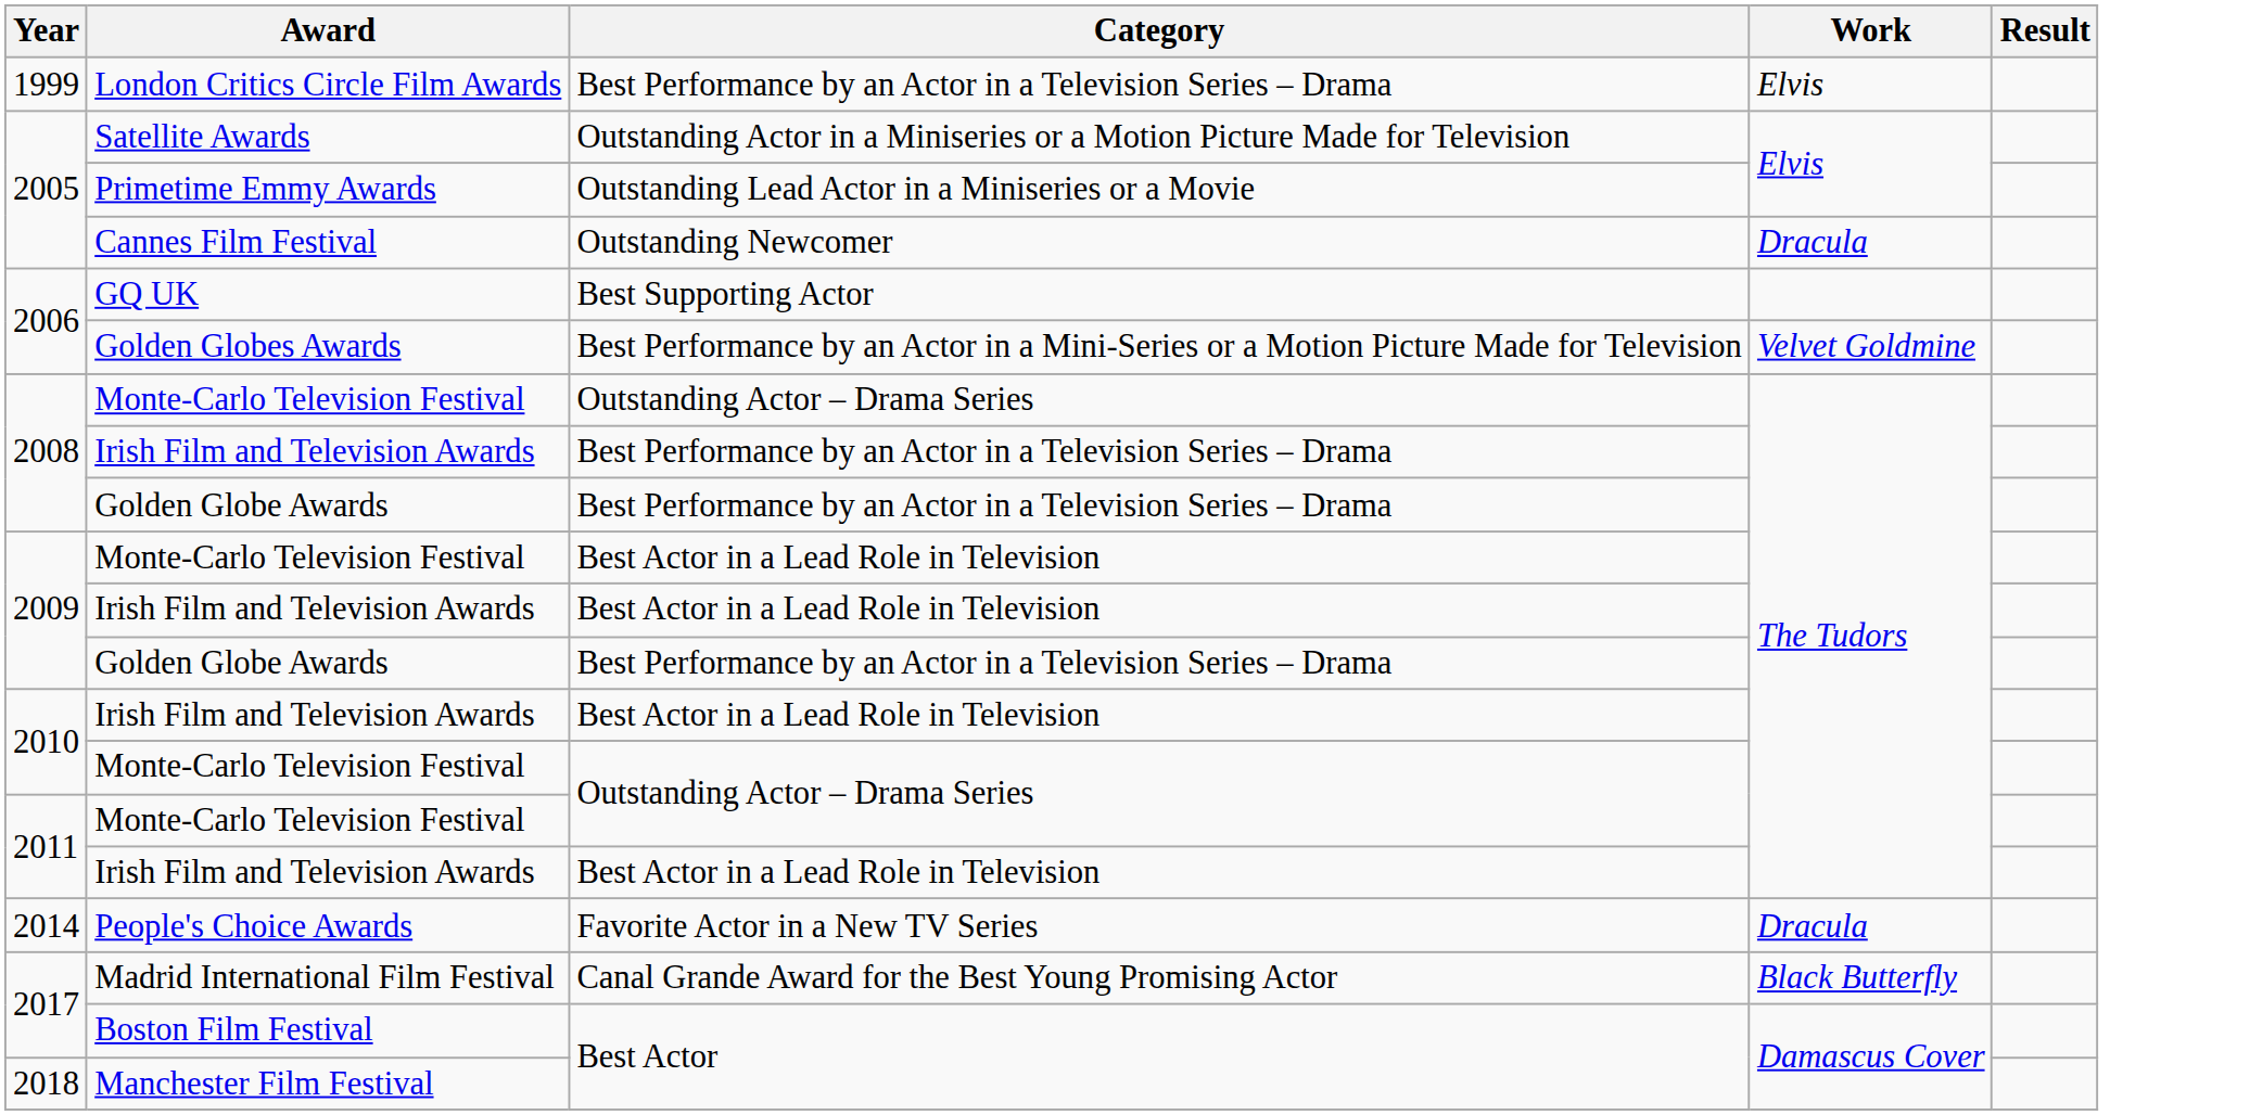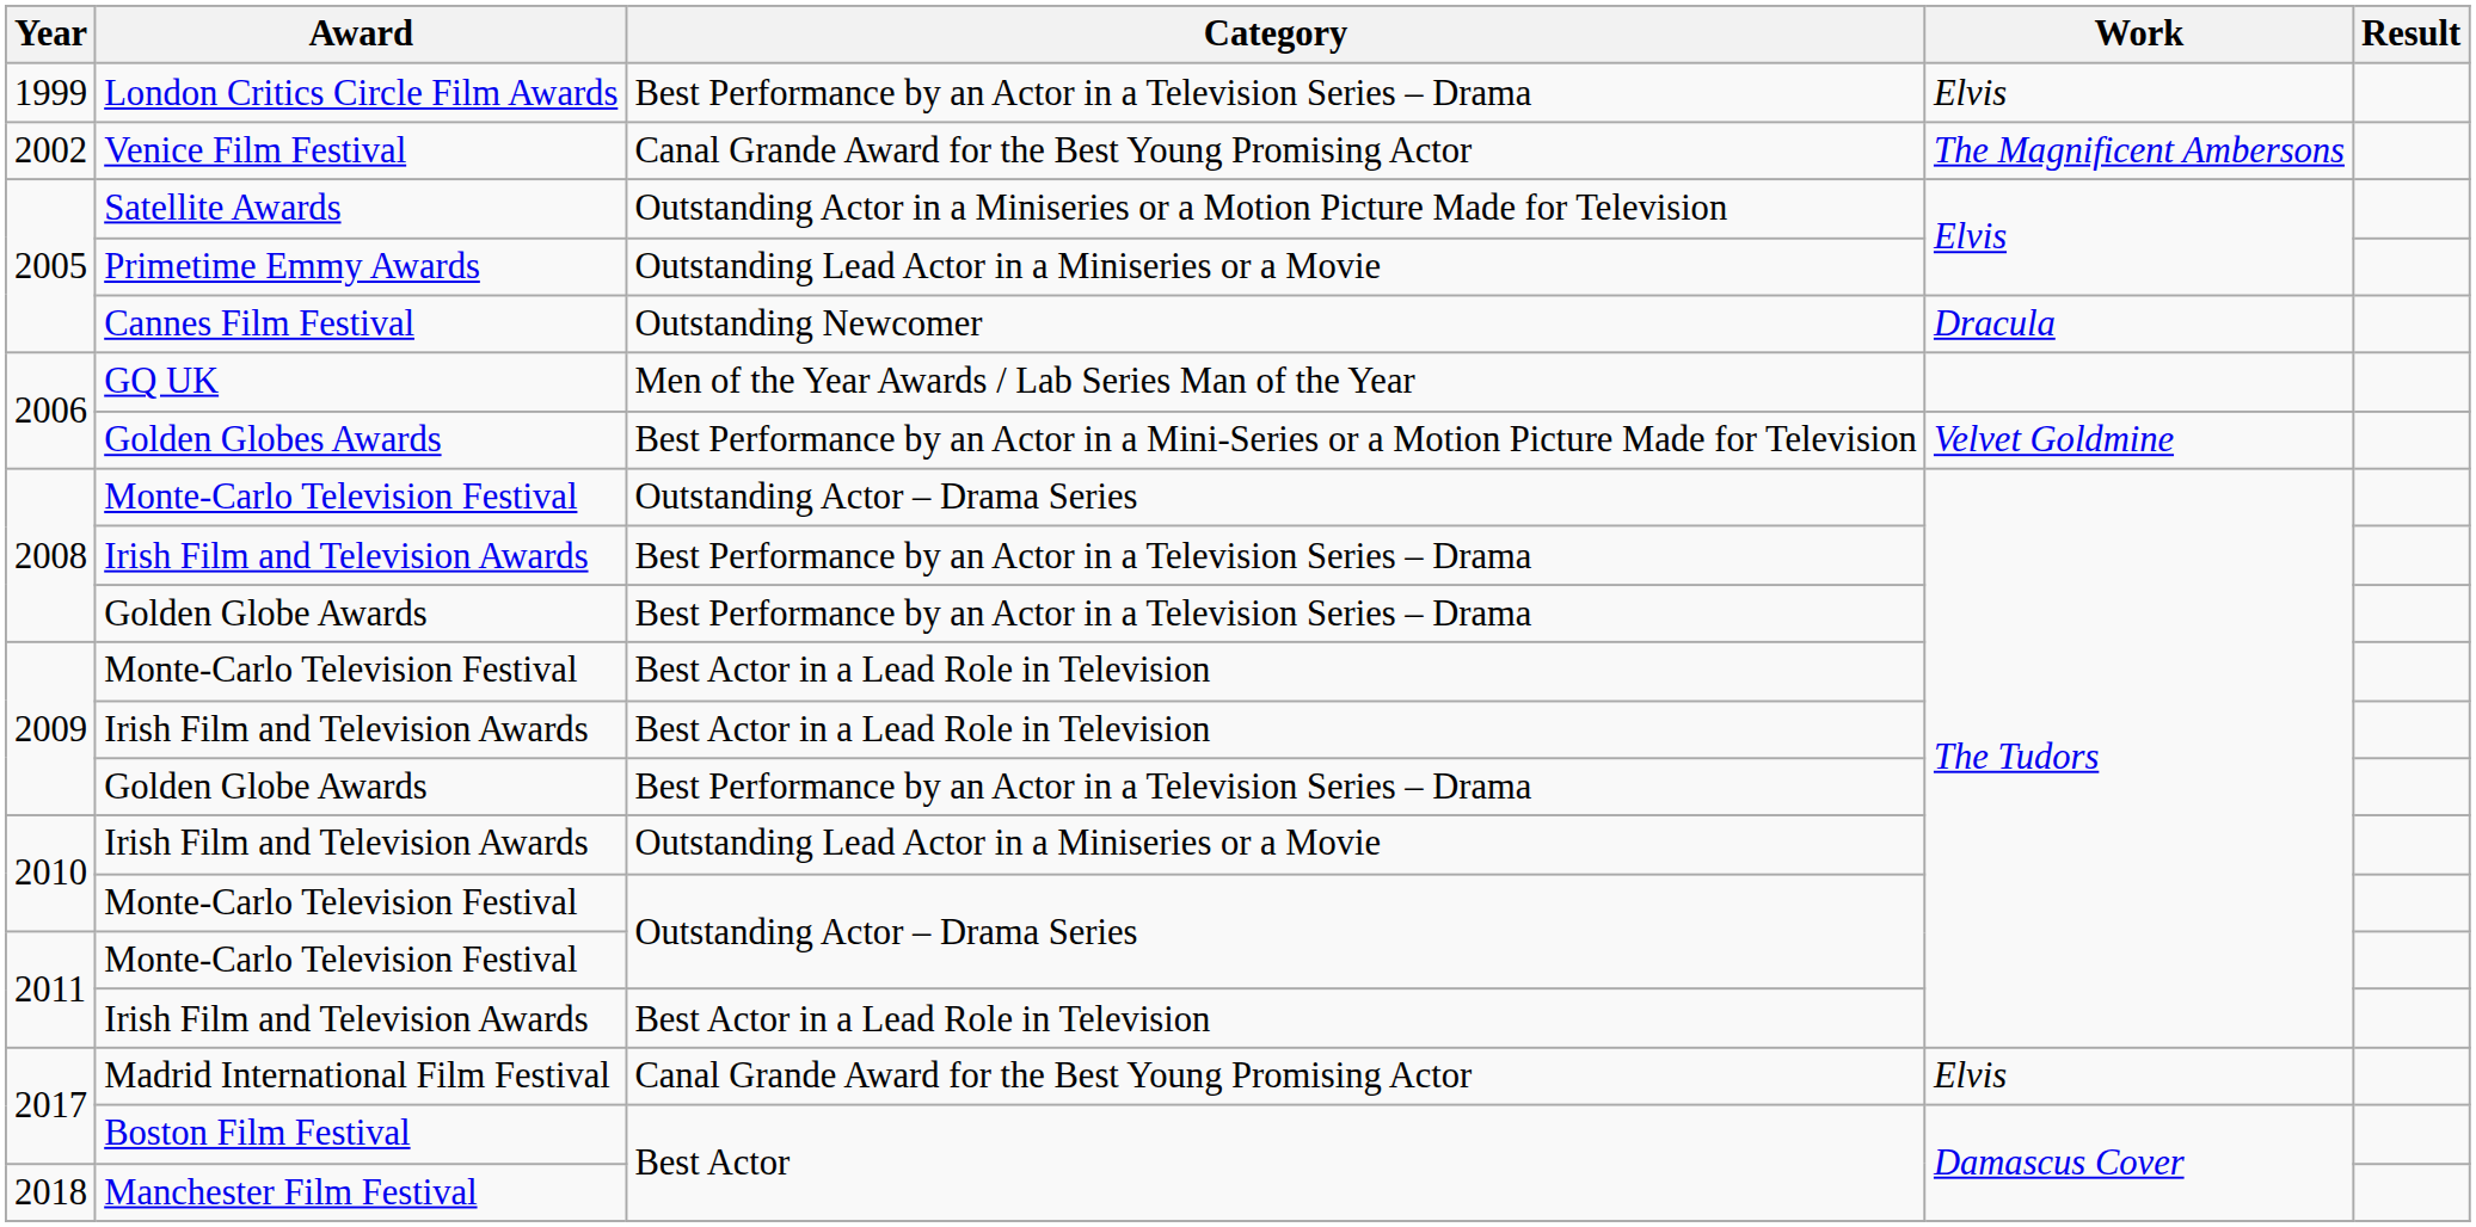 <table class="wikitable sortable">
 <tr>
 <th>Year</th>
 <th>Award</th>
 <th>Category</th>
 <th>Work</th>
 <th>Result</th>
 </tr>
 <tr>
 <td>1999</td>
 <td><a href='#'>London Critics Circle Film Awards</a></td>
 <td>Best Performance by an Actor in a Television Series – Drama</td>
 <td><em>Elvis</em></td>
+<td></td>
+</tr>
+<tr>
+<td>2002</td>
+<td><a href='#'>Venice Film Festival</a></td>
+<td>Canal Grande Award for the Best Young Promising Actor</td>
+<td><em><a href='#'>The Magnificent Ambersons</a></em></td>
 <td></td>
 </tr>
 <tr>
 <td rowspan="3">2005</td>
 <td><a href='#'>Satellite Awards</a></td>
 <td>Outstanding Actor in a Miniseries or a Motion Picture Made for Television</td>
 <td rowspan="2"><em><a href='#'>Elvis</a></em></td>
 <td></td>
 </tr>
 <tr>
 <td><a href='#'>Primetime Emmy Awards</a></td>
 <td>Outstanding Lead Actor in a Miniseries or a Movie</td>
 <td></td>
 </tr>
 <tr>
 <td><a href='#'>Cannes Film Festival</a></td>
 <td>Outstanding Newcomer</td>
 <td><em><a href='#'>Dracula</a></em></td>
 <td></td>
 </tr>
 <tr>
 <td rowspan="2">2006</td>
 <td><a href='#'>GQ UK</a></td>
-<td>Best Supporting Actor</td>
+<td>Men of the Year Awards  / Lab Series Man of the Year</td>
 <td></td>
 <td></td>
 </tr>
 <tr>
 <td><a href='#'>Golden Globes Awards</a></td>
 <td>Best Performance by an Actor in a Mini-Series or a Motion Picture Made for Television</td>
 <td><em><a href='#'>Velvet Goldmine</a></em></td>
 <td></td>
 </tr>
 <tr>
 <td rowspan="3">2008</td>
 <td><a href='#'>Monte-Carlo Television Festival</a></td>
 <td>Outstanding Actor – Drama Series</td>
 <td rowspan="10"><em><a href='#'>The Tudors</a></em></td>
 <td></td>
 </tr>
 <tr>
 <td><a href='#'>Irish Film and Television Awards</a></td>
 <td>Best Performance by an Actor in a Television Series – Drama</td>
 <td></td>
 </tr>
 <tr>
 <td>Golden Globe Awards</td>
 <td>Best Performance by an Actor in a Television Series – Drama</td>
 <td></td>
 </tr>
 <tr>
 <td rowspan="3">2009</td>
 <td>Monte-Carlo Television Festival</td>
 <td>Best Actor in a Lead Role in Television</td>
 <td></td>
 </tr>
 <tr>
 <td>Irish Film and Television Awards</td>
 <td>Best Actor in a Lead Role in Television</td>
 <td></td>
 </tr>
 <tr>
 <td>Golden Globe Awards</td>
 <td>Best Performance by an Actor in a Television Series – Drama</td>
 <td></td>
 </tr>
 <tr>
 <td rowspan="2">2010</td>
 <td>Irish Film and Television Awards</td>
-<td>Best Actor in a Lead Role in Television</td>
+<td>Outstanding Lead Actor in a Miniseries or a Movie</td>
 <td></td>
 </tr>
 <tr>
 <td>Monte-Carlo Television Festival</td>
 <td rowspan="2">Outstanding Actor – Drama Series</td>
 <td></td>
 </tr>
 <tr>
 <td rowspan="2">2011</td>
 <td>Monte-Carlo Television Festival</td>
 <td></td>
 </tr>
 <tr>
 <td>Irish Film and Television Awards</td>
 <td>Best Actor in a Lead Role in Television</td>
 <td></td>
 </tr>
 <tr>
-<td>2014</td>
-<td><a href='#'>People's Choice Awards</a></td>
-<td>Favorite Actor in a New TV Series</td>
-<td><em><a href='#'>Dracula</a></em></td>
-<td></td>
-</tr>
-<tr>
 <td rowspan="2">2017</td>
 <td>Madrid International Film Festival</td>
 <td>Canal Grande Award for the Best Young Promising Actor</td>
-<td><em><a href='#'>Black Butterfly</a></em></td>
+<td><em>Elvis</em></td>
 <td></td>
 </tr>
 <tr>
 <td><a href='#'>Boston Film Festival</a></td>
 <td rowspan="2">Best Actor</td>
 <td rowspan="2"><em><a href='#'>Damascus Cover</a></em></td>
 <td></td>
 </tr>
 <tr>
 <td>2018</td>
 <td><a href='#'>Manchester Film Festival</a></td>
 <td></td>
 </tr>
 </table>
